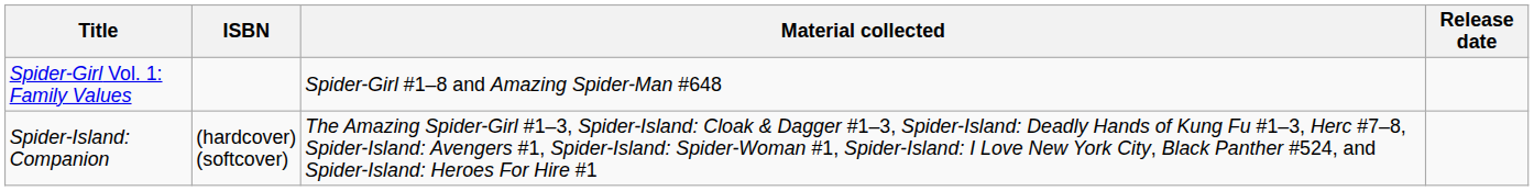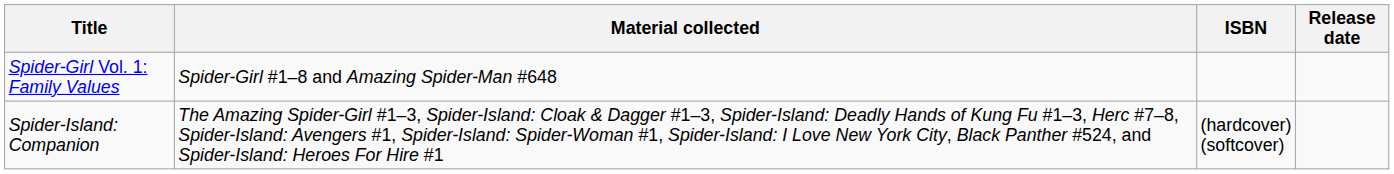 <table class="wikitable">
 <tr>
 <th>Title</th>
+<th>Material collected</th>
 <th>ISBN</th>
-<th>Material collected</th>
 <th>Release date</th>
 </tr>
 <tr>
 <td><a href='#'><em>Spider-Girl</em> Vol. 1: <em>Family Values</em></a></td>
+<td><em>Spider-Girl</em> #1–8 and <em>Amazing Spider-Man</em> #648</td>
 <td></td>
-<td><em>Spider-Girl</em> #1–8 and <em>Amazing Spider-Man</em> #648</td>
 <td></td>
 </tr>
 <tr>
 <td><em>Spider-Island: Companion</em></td>
+<td><em>The Amazing Spider-Girl</em> #1–3, <em>Spider-Island: Cloak & Dagger</em> #1–3, <em>Spider-Island: Deadly Hands of Kung Fu</em> #1–3, <em>Herc</em> #7–8, <em>Spider-Island: Avengers</em> #1, <em>Spider-Island: Spider-Woman</em> #1, <em>Spider-Island: I Love New York City</em>, <em>Black Panther</em> #524, and <em>Spider-Island: Heroes For Hire</em> #1</td>
 <td> (hardcover)<br> (softcover)</td>
-<td><em>The Amazing Spider-Girl</em> #1–3, <em>Spider-Island: Cloak & Dagger</em> #1–3, <em>Spider-Island: Deadly Hands of Kung Fu</em> #1–3, <em>Herc</em> #7–8, <em>Spider-Island: Avengers</em> #1, <em>Spider-Island: Spider-Woman</em> #1, <em>Spider-Island: I Love New York City</em>, <em>Black Panther</em> #524, and <em>Spider-Island: Heroes For Hire</em> #1</td>
 <td></td>
 </tr>
 </table>
